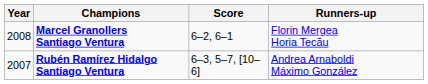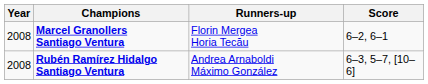 <table class="wikitable" style="font-size:90%">
 <tr>
 <th>Year</th>
 <th width="200">Champions</th>
+<th width="200">Runners-up</th>
 <th width="100">Score</th>
-<th width="200">Runners-up</th>
 </tr>
 <tr>
 <td>2008</td>
 <td> <strong><a href='#'>Marcel Granollers</a></strong> <br>  <strong><a href='#'>Santiago Ventura</a></strong></td>
+<td> <a href='#'>Florin Mergea</a> <br>  <a href='#'>Horia Tecău</a></td>
 <td>6–2, 6–1</td>
-<td> <a href='#'>Florin Mergea</a> <br>  <a href='#'>Horia Tecău</a></td>
 </tr>
 <tr>
-<td>2007</td>
+<td>2008</td>
 <td> <strong><a href='#'>Rubén Ramírez Hidalgo</a></strong> <br>  <strong><a href='#'>Santiago Ventura</a></strong></td>
+<td> <a href='#'>Andrea Arnaboldi</a> <br>  <a href='#'>Máximo González</a></td>
 <td>6–3, 5–7, [10–6]</td>
-<td> <a href='#'>Andrea Arnaboldi</a> <br>  <a href='#'>Máximo González</a></td>
 </tr>
 </table>
